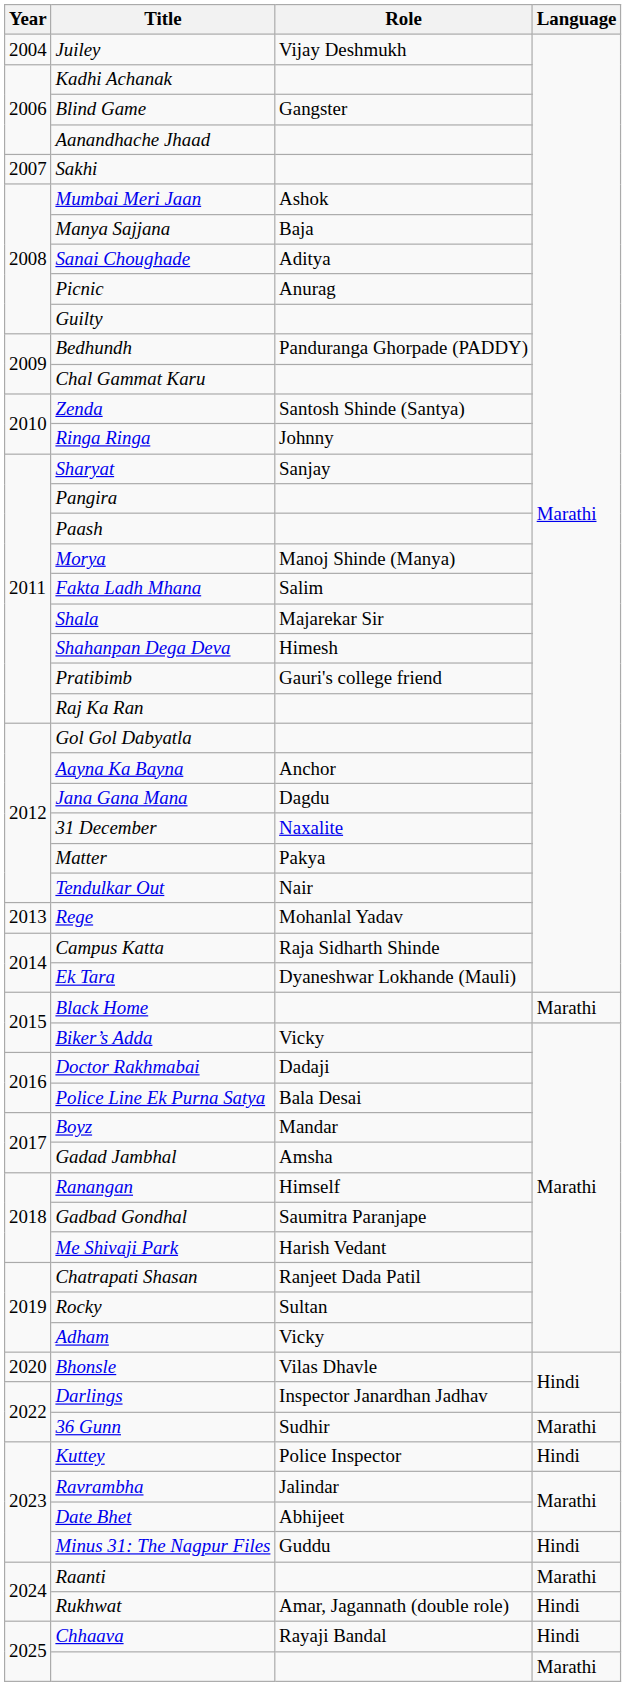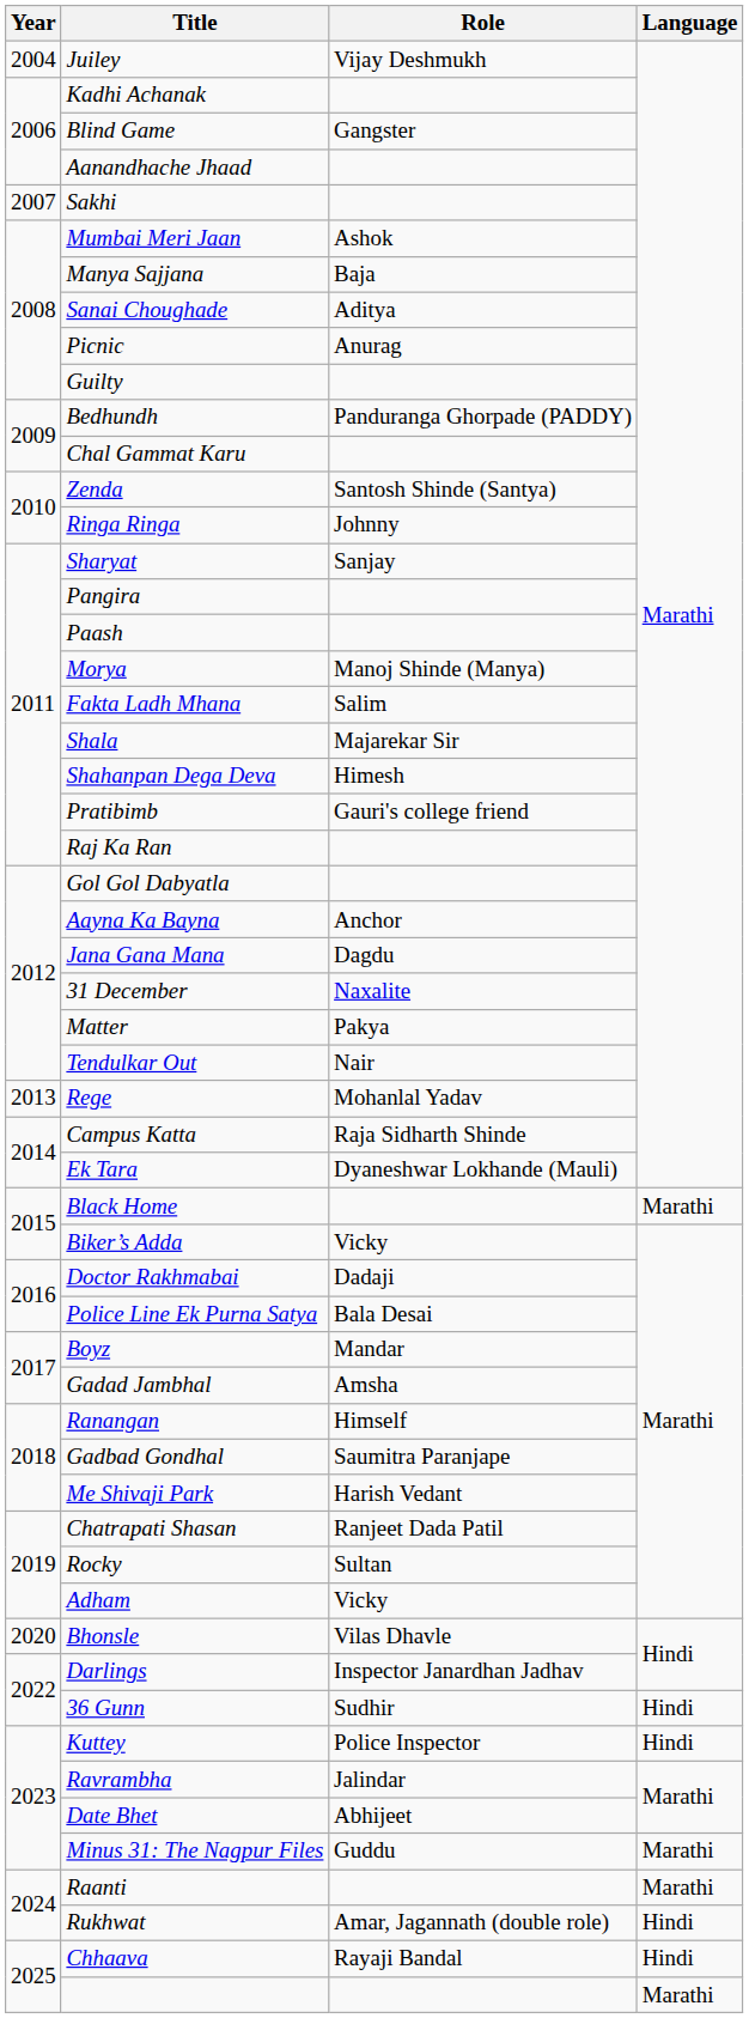 <table class="wikitable sortable">
 <tr>
 <th>Year</th>
 <th>Title</th>
 <th>Role</th>
 <th>Language</th>
 </tr>
 <tr>
 <td>2004</td>
 <td><em>Juiley</em></td>
 <td>Vijay Deshmukh</td>
 <td rowspan="32"><a href='#'>Marathi</a></td>
 </tr>
 <tr>
 <td rowspan="3">2006</td>
 <td><em>Kadhi Achanak</em></td>
 <td></td>
 </tr>
 <tr>
 <td><em>Blind Game</em></td>
 <td>Gangster</td>
 </tr>
 <tr>
 <td><em>Aanandhache Jhaad</em></td>
 <td></td>
 </tr>
 <tr>
 <td>2007</td>
 <td><em>Sakhi</em></td>
 <td></td>
 </tr>
 <tr>
 <td rowspan="5">2008</td>
 <td><em><a href='#'>Mumbai Meri Jaan</a></em></td>
 <td>Ashok</td>
 </tr>
 <tr>
 <td><em>Manya Sajjana</em></td>
 <td>Baja</td>
 </tr>
 <tr>
 <td><em><a href='#'>Sanai Choughade</a></em></td>
 <td>Aditya</td>
 </tr>
 <tr>
 <td><em>Picnic</em></td>
 <td>Anurag</td>
 </tr>
 <tr>
 <td><em>Guilty</em></td>
 <td></td>
 </tr>
 <tr>
 <td rowspan="2">2009</td>
 <td><em>Bedhundh</em></td>
 <td>Panduranga Ghorpade (PADDY)</td>
 </tr>
 <tr>
 <td><em>Chal Gammat Karu</em></td>
 <td></td>
 </tr>
 <tr>
 <td rowspan="2">2010</td>
 <td><em><a href='#'>Zenda</a></em></td>
 <td>Santosh Shinde (Santya)</td>
 </tr>
 <tr>
 <td><em><a href='#'>Ringa Ringa</a></em></td>
 <td>Johnny</td>
 </tr>
 <tr>
 <td rowspan="9">2011</td>
 <td><em><a href='#'>Sharyat</a></em></td>
 <td>Sanjay</td>
 </tr>
 <tr>
 <td><em>Pangira</em></td>
 <td></td>
 </tr>
 <tr>
 <td><em>Paash</em></td>
 <td></td>
 </tr>
 <tr>
 <td><em><a href='#'>Morya</a></em></td>
 <td>Manoj Shinde (Manya)</td>
 </tr>
 <tr>
 <td><em><a href='#'>Fakta Ladh Mhana</a></em></td>
 <td>Salim</td>
 </tr>
 <tr>
 <td><em><a href='#'>Shala</a></em></td>
 <td>Majarekar Sir</td>
 </tr>
 <tr>
 <td><em><a href='#'>Shahanpan Dega Deva</a></em></td>
 <td>Himesh</td>
 </tr>
 <tr>
 <td><em>Pratibimb</em></td>
 <td>Gauri's college friend</td>
 </tr>
 <tr>
 <td><em>Raj Ka Ran</em></td>
 <td></td>
 </tr>
 <tr>
 <td rowspan="6">2012</td>
 <td><em>Gol Gol Dabyatla</em></td>
 <td></td>
 </tr>
 <tr>
 <td><em><a href='#'>Aayna Ka Bayna</a></em></td>
 <td>Anchor</td>
 </tr>
 <tr>
 <td><em><a href='#'>Jana Gana Mana</a></em></td>
 <td>Dagdu</td>
 </tr>
 <tr>
 <td><em>31 December</em></td>
 <td><a href='#'>Naxalite</a></td>
 </tr>
 <tr>
 <td><em>Matter</em></td>
 <td>Pakya</td>
 </tr>
 <tr>
 <td><em><a href='#'>Tendulkar Out</a></em></td>
 <td>Nair</td>
 </tr>
 <tr>
 <td>2013</td>
 <td><em><a href='#'>Rege</a></em></td>
 <td>Mohanlal Yadav</td>
 </tr>
 <tr>
 <td rowspan="2">2014</td>
 <td><em>Campus Katta</em></td>
 <td>Raja Sidharth Shinde</td>
 </tr>
 <tr>
 <td><em><a href='#'>Ek Tara</a></em></td>
 <td>Dyaneshwar Lokhande (Mauli)</td>
 </tr>
 <tr>
 <td rowspan="2">2015</td>
 <td><em><a href='#'>Black Home</a></em></td>
 <td></td>
 <td>Marathi </td>
 </tr>
 <tr>
 <td><em><a href='#'>Biker’s Adda</a></em></td>
 <td>Vicky</td>
 <td rowspan="11">Marathi</td>
 </tr>
 <tr>
 <td rowspan="2">2016</td>
 <td><em><a href='#'>Doctor Rakhmabai</a></em></td>
 <td>Dadaji</td>
 </tr>
 <tr>
 <td><em><a href='#'>Police Line Ek Purna Satya</a></em></td>
 <td>Bala Desai</td>
 </tr>
 <tr>
 <td rowspan="2">2017</td>
 <td><em><a href='#'>Boyz</a></em></td>
 <td>Mandar</td>
 </tr>
 <tr>
 <td><em>Gadad Jambhal</em></td>
 <td>Amsha</td>
 </tr>
 <tr>
 <td rowspan="3">2018</td>
 <td><em><a href='#'>Ranangan</a></em></td>
 <td>Himself</td>
 </tr>
 <tr>
 <td><em>Gadbad Gondhal</em></td>
 <td>Saumitra Paranjape</td>
 </tr>
 <tr>
 <td><em><a href='#'>Me Shivaji Park</a></em></td>
 <td>Harish Vedant</td>
 </tr>
 <tr>
 <td rowspan="3">2019</td>
 <td><em>Chatrapati Shasan</em></td>
 <td>Ranjeet Dada Patil</td>
 </tr>
 <tr>
 <td><em>Rocky</em></td>
 <td>Sultan</td>
 </tr>
 <tr>
 <td><em><a href='#'>Adham</a></em></td>
 <td>Vicky</td>
 </tr>
 <tr>
 <td>2020</td>
 <td><em><a href='#'>Bhonsle</a></em></td>
 <td>Vilas Dhavle</td>
 <td rowspan="2">Hindi</td>
 </tr>
 <tr>
 <td rowspan="2">2022</td>
 <td><em><a href='#'>Darlings</a></em></td>
 <td>Inspector Janardhan Jadhav</td>
 </tr>
 <tr>
 <td><em><a href='#'>36 Gunn</a></em></td>
 <td>Sudhir</td>
-<td>Marathi</td>
+<td>Hindi</td>
 </tr>
 <tr>
 <td rowspan="4">2023</td>
 <td><em><a href='#'>Kuttey</a></em></td>
 <td>Police Inspector</td>
 <td>Hindi</td>
 </tr>
 <tr>
 <td><em><a href='#'>Ravrambha</a></em></td>
 <td>Jalindar</td>
 <td rowspan="2">Marathi</td>
 </tr>
 <tr>
 <td><em><a href='#'>Date Bhet</a></em></td>
 <td>Abhijeet</td>
 </tr>
 <tr>
 <td><em><a href='#'>Minus 31: The Nagpur Files</a></em></td>
 <td>Guddu</td>
-<td>Hindi</td>
+<td>Marathi </td>
 </tr>
 <tr>
 <td rowspan="2">2024</td>
 <td><em>Raanti</em></td>
 <td></td>
 <td>Marathi </td>
 </tr>
 <tr>
 <td><em>Rukhwat</em></td>
 <td>Amar, Jagannath (double role)</td>
 <td>Hindi</td>
 </tr>
 <tr>
 <td rowspan="2">2025</td>
 <td><em><a href='#'>Chhaava</a></em></td>
 <td>Rayaji Bandal</td>
 <td>Hindi</td>
 </tr>
 <tr>
 <td></td>
 <td></td>
 <td>Marathi</td>
 </tr>
 </table>
